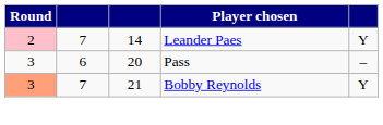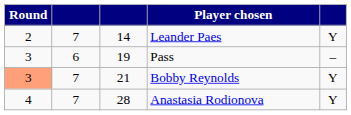 <table class="wikitable" style="text-align:left">
 <tr>
 <th style="background:navy; color:#fff" width="50px">Round</th>
 <th style="background:navy; color:#fff" width="50px"></th>
 <th style="background:navy; color:#fff" width="50px"></th>
 <th style="background:navy; color:#fff" width="200px">Player chosen</th>
 <th style="background:navy; color:#fff" width="25px"></th>
 </tr>
 <tr>
-<td style="background: pink; text-align:center">2</td>
+<td style="text-align:center">2</td>
 <td style="text-align:center">7</td>
 <td style="text-align:center">14</td>
 <td><a href='#'>Leander Paes</a></td>
 <td style="text-align:center">Y</td>
 </tr>
 <tr>
 <td style="text-align:center">3</td>
 <td style="text-align:center">6</td>
-<td style="text-align:center">20</td>
+<td style="text-align:center">19</td>
 <td>Pass</td>
 <td style="text-align:center">–</td>
 </tr>
 <tr>
 <td style="background: lightsalmon; text-align:center">3</td>
 <td style="text-align:center">7</td>
 <td style="text-align:center">21</td>
 <td><a href='#'>Bobby Reynolds</a></td>
 <td style="text-align:center">Y</td>
 </tr>
+<tr>
+<td style="text-align:center">4</td>
+<td style="text-align:center">7</td>
+<td style="text-align:center">28</td>
+<td><a href='#'>Anastasia Rodionova</a></td>
+<td style="text-align:center">Y</td>
+</tr>
 </table>
